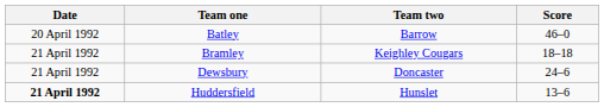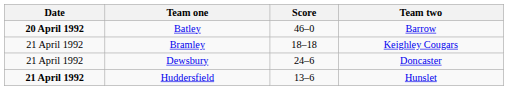 <table class="wikitable" style="text-align: center">
 <tr>
 <th width=150>Date</th>
 <th width=250>Team one</th>
+<th width=100>Score</th>
 <th width=250>Team two</th>
-<th width=100>Score</th>
 </tr>
 <tr>
-<td>20 April 1992</td>
+<td><strong>20 April 1992</strong></td>
 <td><a href='#'>Batley</a></td>
+<td>46–0</td>
 <td><a href='#'>Barrow</a></td>
-<td>46–0</td>
 </tr>
 <tr>
 <td>21 April 1992</td>
 <td><a href='#'>Bramley</a></td>
+<td>18–18</td>
 <td><a href='#'>Keighley Cougars</a></td>
-<td>18–18</td>
 </tr>
 <tr>
 <td>21 April 1992</td>
 <td><a href='#'>Dewsbury</a></td>
+<td>24–6</td>
 <td><a href='#'>Doncaster</a></td>
-<td>24–6</td>
 </tr>
 <tr>
 <td><strong>21 April 1992</strong></td>
 <td><a href='#'>Huddersfield</a></td>
+<td>13–6</td>
 <td><a href='#'>Hunslet</a></td>
-<td>13–6</td>
 </tr>
 </table>
